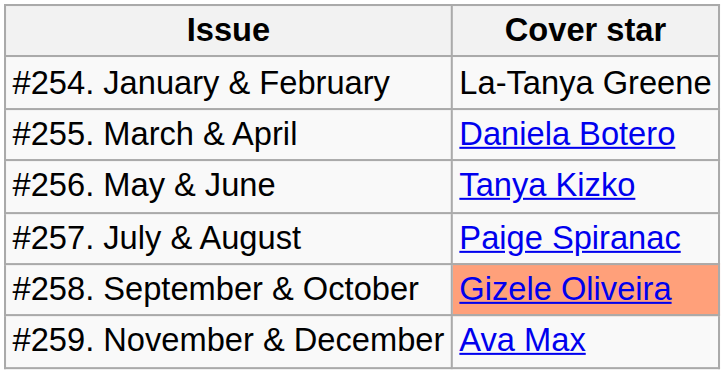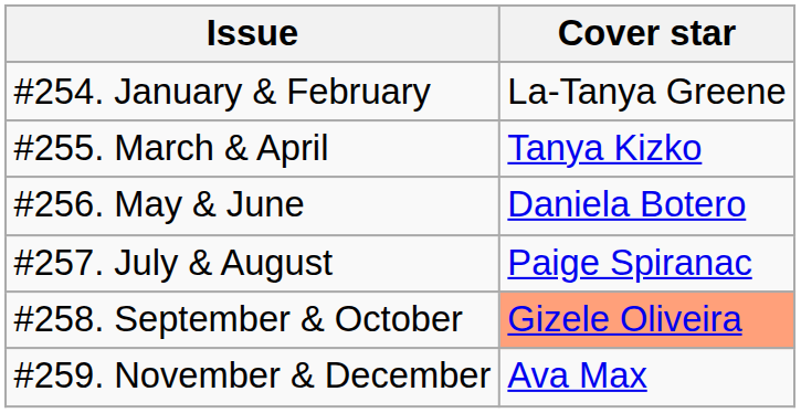 <table class="sortable wikitable">
 <tr>
 <th>Issue</th>
 <th>Cover star</th>
 </tr>
 <tr>
 <td>#254. January & February</td>
 <td>La-Tanya Greene</td>
 </tr>
 <tr>
 <td>#255. March & April</td>
-<td><a href='#'>Daniela Botero</a></td>
+<td><a href='#'>Tanya Kizko</a></td>
 </tr>
 <tr>
 <td>#256. May & June</td>
-<td><a href='#'>Tanya Kizko</a></td>
+<td><a href='#'>Daniela Botero</a></td>
 </tr>
 <tr>
 <td>#257. July & August</td>
 <td><a href='#'>Paige Spiranac </a></td>
 </tr>
 <tr>
 <td>#258. September & October</td>
 <td style="background: lightsalmon;"><a href='#'>Gizele Oliveira</a></td>
 </tr>
 <tr>
 <td>#259. November & December</td>
 <td><a href='#'>Ava Max</a></td>
 </tr>
 </table>
